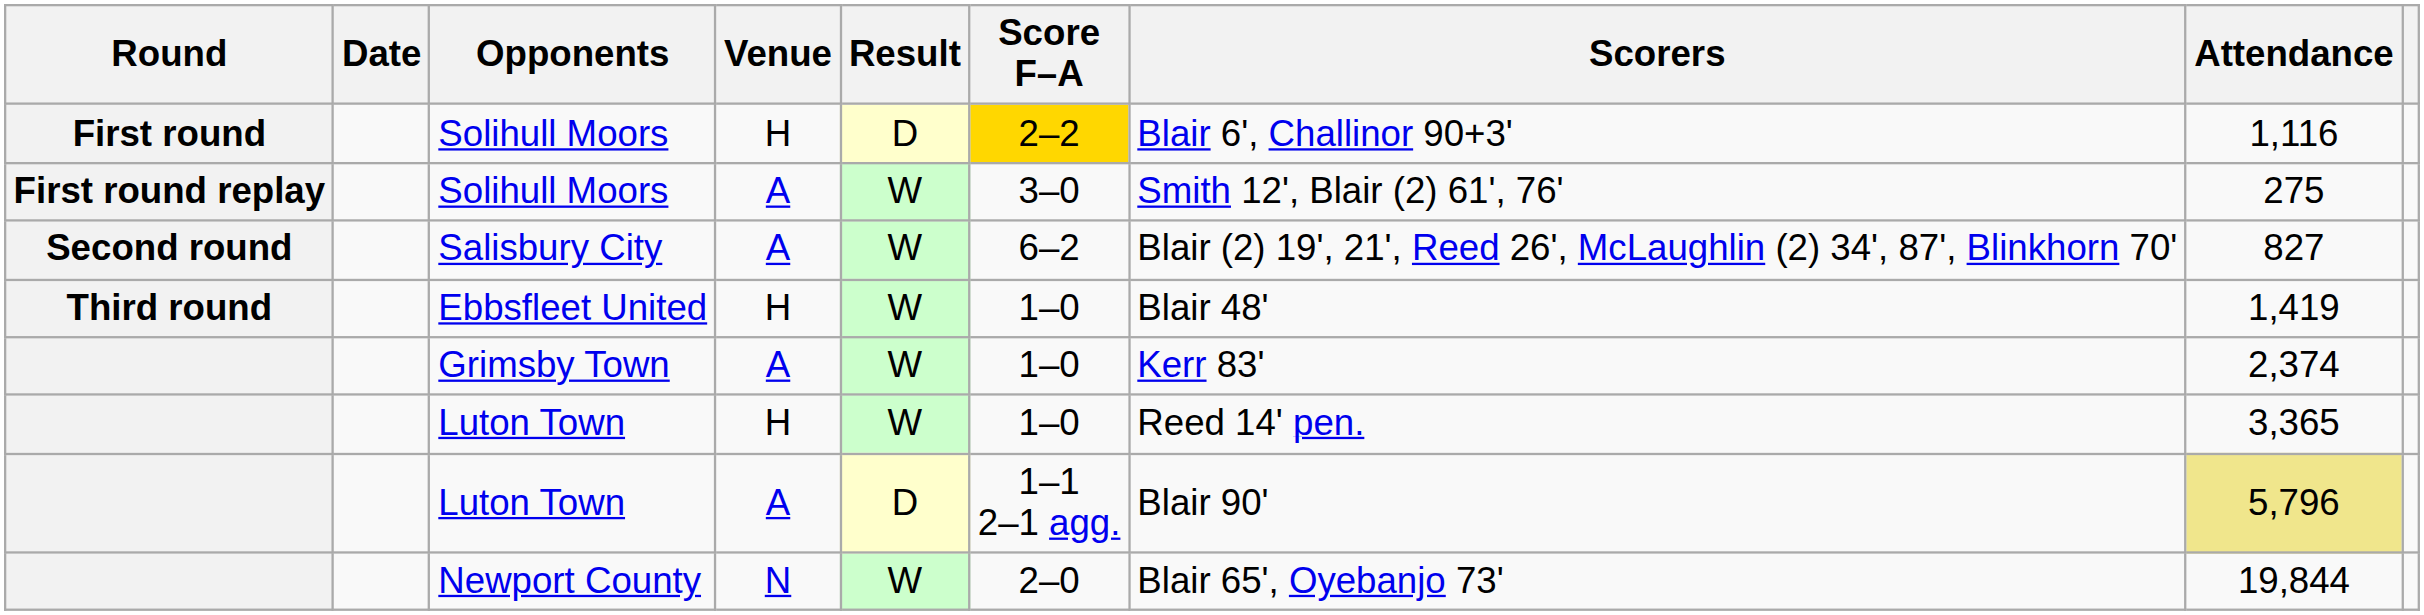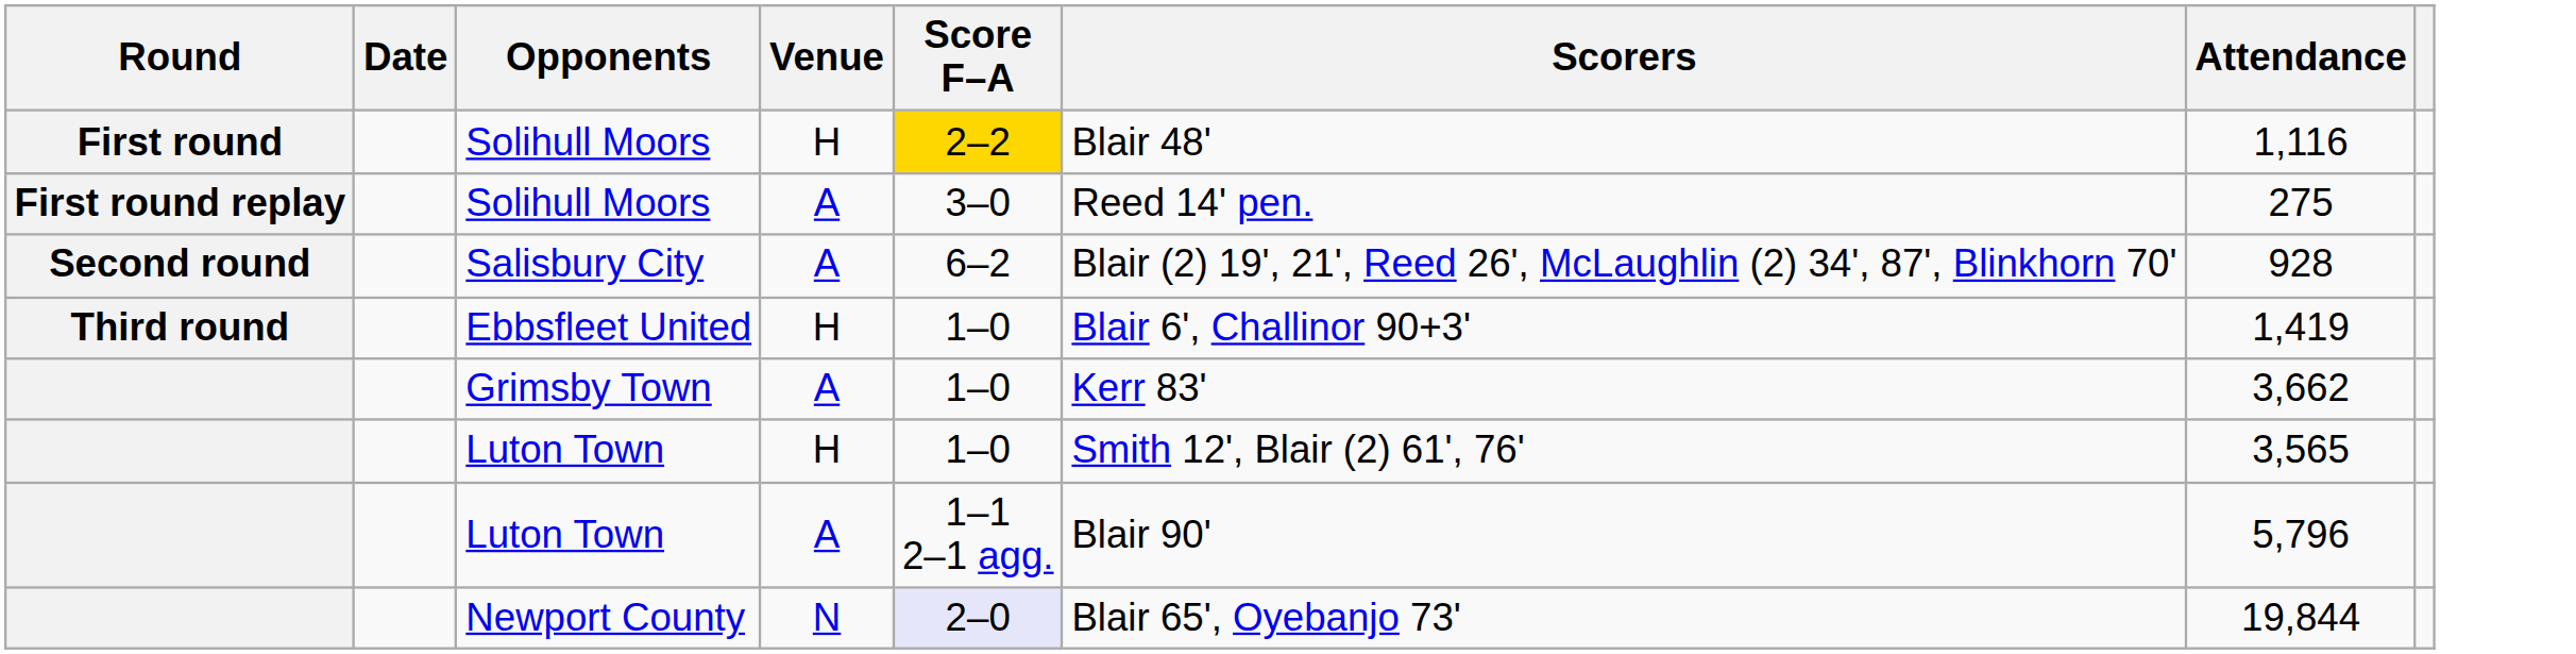 <table class="wikitable plainrowheaders sortable" style="text-align:center">
 <tr>
 <th scope=col>Round</th>
 <th scope=col>Date</th>
 <th scope=col>Opponents</th>
 <th scope=col>Venue</th>
-<th scope=col>Result</th>
 <th scope=col>Score<br>F–A</th>
 <th scope=col class=unsortable>Scorers</th>
 <th scope=col>Attendance</th>
 <th scope=col class=unsortable></th>
 </tr>
 <tr>
 <th scope=row>First round</th>
 <td align=left></td>
 <td align=left><a href='#'>Solihull Moors</a></td>
 <td>H</td>
-<td style=background-color:#FFFFCC>D</td>
 <td style="background: gold;">2–2</td>
-<td align=left><a href='#'>Blair</a> 6', <a href='#'>Challinor</a> 90+3'</td>
+<td align=left>Blair 48'</td>
 <td>1,116</td>
 <td></td>
 </tr>
 <tr>
 <th scope=row>First round replay</th>
 <td align=left></td>
 <td align=left><a href='#'>Solihull Moors</a></td>
 <td><a href='#'>A</a></td>
-<td style=background-color:#CCFFCC>W</td>
 <td>3–0</td>
-<td align=left><a href='#'>Smith</a> 12', Blair (2) 61', 76'</td>
+<td align=left>Reed 14' <a href='#'>pen.</a></td>
 <td>275</td>
 <td></td>
 </tr>
 <tr>
 <th scope=row>Second round</th>
 <td align=left></td>
 <td align=left><a href='#'>Salisbury City</a></td>
 <td><a href='#'>A</a></td>
-<td style=background-color:#CCFFCC>W</td>
 <td>6–2</td>
 <td align=left>Blair (2) 19', 21', <a href='#'>Reed</a> 26', <a href='#'>McLaughlin</a> (2) 34', 87', <a href='#'>Blinkhorn</a> 70'</td>
-<td>827</td>
+<td>928</td>
 <td></td>
 </tr>
 <tr>
 <th scope=row>Third round</th>
 <td align=left></td>
 <td align=left><a href='#'>Ebbsfleet United</a></td>
 <td>H</td>
-<td style=background-color:#CCFFCC>W</td>
 <td>1–0</td>
-<td align=left>Blair 48'</td>
+<td align=left><a href='#'>Blair</a> 6', <a href='#'>Challinor</a> 90+3'</td>
 <td>1,419</td>
 <td></td>
 </tr>
 <tr>
 <th scope=row></th>
 <td align=left></td>
 <td align=left><a href='#'>Grimsby Town</a></td>
 <td><a href='#'>A</a></td>
-<td style=background-color:#CCFFCC>W</td>
 <td>1–0</td>
 <td align=left><a href='#'>Kerr</a> 83'</td>
-<td>2,374</td>
+<td>3,662</td>
 <td></td>
 </tr>
 <tr>
 <th scope=row></th>
 <td align=left></td>
 <td align=left><a href='#'>Luton Town</a></td>
 <td>H</td>
-<td style=background-color:#CCFFCC>W</td>
 <td>1–0</td>
-<td align=left>Reed 14' <a href='#'>pen.</a></td>
-<td>3,365</td>
+<td align=left><a href='#'>Smith</a> 12', Blair (2) 61', 76'</td>
+<td>3,565</td>
 <td></td>
 </tr>
 <tr>
 <th scope=row></th>
 <td align=left></td>
 <td align=left><a href='#'>Luton Town</a></td>
 <td><a href='#'>A</a></td>
-<td style=background-color:#FFFFCC>D</td>
 <td>1–1<br>2–1 <a href='#'>agg.</a></td>
 <td align=left>Blair 90'</td>
-<td style="background: khaki;">5,796</td>
+<td>5,796</td>
 <td></td>
 </tr>
 <tr>
 <th scope=row></th>
 <td align=left></td>
 <td align=left><a href='#'>Newport County</a></td>
 <td><a href='#'>N</a></td>
-<td style=background-color:#CCFFCC>W</td>
-<td>2–0</td>
+<td style="background: lavender;">2–0</td>
 <td align=left>Blair 65', <a href='#'>Oyebanjo</a> 73'</td>
 <td>19,844</td>
 <td></td>
 </tr>
 </table>
